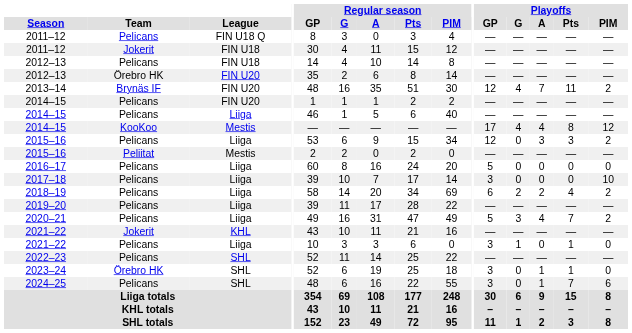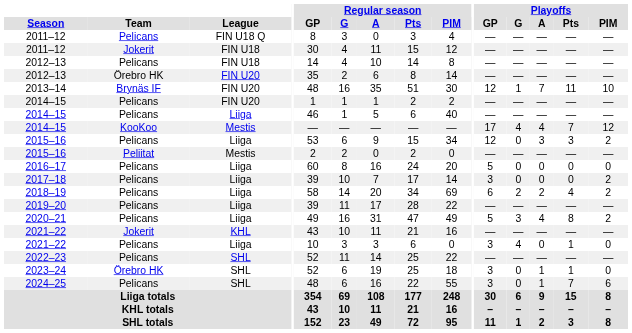 <table border="0" cellpadding="1" cellspacing="0" style="text-align:center; width:60em">
 <tr bgcolor="#e0e0e0">
 <th colspan="3" bgcolor="#ffffff"></th>
 <th rowspan="99" bgcolor="#ffffff"></th>
 <th colspan="5"><a href='#'>Regular season</a></th>
 <th rowspan="99" bgcolor="#ffffff"></th>
 <th colspan="5"><a href='#'>Playoffs</a></th>
 </tr>
 <tr bgcolor="#e0e0e0">
 <th><a href='#'>Season</a></th>
 <th>Team</th>
 <th>League</th>
 <th>GP</th>
 <th><a href='#'>G</a></th>
 <th><a href='#'>A</a></th>
 <th><a href='#'>Pts</a></th>
 <th><a href='#'>PIM</a></th>
 <th>GP</th>
 <th>G</th>
 <th>A</th>
 <th>Pts</th>
 <th>PIM</th>
 </tr>
 <tr>
 <td>2011–12</td>
 <td><a href='#'>Pelicans</a></td>
 <td>FIN U18 Q</td>
 <td>8</td>
 <td>3</td>
 <td>0</td>
 <td>3</td>
 <td>4</td>
 <td>—</td>
 <td>—</td>
 <td>—</td>
 <td>—</td>
 <td>—</td>
 </tr>
 <tr bgcolor="#f0f0f0">
 <td>2011–12</td>
 <td><a href='#'>Jokerit</a></td>
 <td>FIN U18</td>
 <td>30</td>
 <td>4</td>
 <td>11</td>
 <td>15</td>
 <td>12</td>
 <td>—</td>
 <td>—</td>
 <td>—</td>
 <td>—</td>
 <td>—</td>
 </tr>
 <tr>
 <td>2012–13</td>
 <td>Pelicans</td>
 <td>FIN U18</td>
 <td>14</td>
 <td>4</td>
 <td>10</td>
 <td>14</td>
 <td>8</td>
 <td>—</td>
 <td>—</td>
 <td>—</td>
 <td>—</td>
 <td>—</td>
 </tr>
 <tr bgcolor="#f0f0f0">
 <td>2012–13</td>
 <td>Örebro HK</td>
 <td><a href='#'>FIN U20</a></td>
 <td>35</td>
 <td>2</td>
 <td>6</td>
 <td>8</td>
 <td>14</td>
 <td>—</td>
 <td>—</td>
 <td>—</td>
 <td>—</td>
 <td>—</td>
 </tr>
 <tr>
 <td>2013–14</td>
 <td><a href='#'>Brynäs IF</a></td>
 <td>FIN U20</td>
 <td>48</td>
 <td>16</td>
 <td>35</td>
 <td>51</td>
 <td>30</td>
 <td>12</td>
-<td>4</td>
+<td>1</td>
 <td>7</td>
 <td>11</td>
-<td>2</td>
+<td>10</td>
 </tr>
 <tr bgcolor="#f0f0f0">
 <td>2014–15</td>
 <td>Pelicans</td>
 <td>FIN U20</td>
 <td>1</td>
 <td>1</td>
 <td>1</td>
 <td>2</td>
 <td>2</td>
 <td>—</td>
 <td>—</td>
 <td>—</td>
 <td>—</td>
 <td>—</td>
 </tr>
 <tr>
 <td><a href='#'>2014–15</a></td>
 <td>Pelicans</td>
 <td><a href='#'>Liiga</a></td>
 <td>46</td>
 <td>1</td>
 <td>5</td>
 <td>6</td>
 <td>40</td>
 <td>—</td>
 <td>—</td>
 <td>—</td>
 <td>—</td>
 <td>—</td>
 </tr>
 <tr bgcolor="#f0f0f0">
 <td><a href='#'>2014–15</a></td>
 <td><a href='#'>KooKoo</a></td>
 <td><a href='#'>Mestis</a></td>
 <td>—</td>
 <td>—</td>
 <td>—</td>
 <td>—</td>
 <td>—</td>
 <td>17</td>
 <td>4</td>
 <td>4</td>
-<td>8</td>
+<td>7</td>
 <td>12</td>
 </tr>
 <tr>
 <td><a href='#'>2015–16</a></td>
 <td>Pelicans</td>
 <td>Liiga</td>
 <td>53</td>
 <td>6</td>
 <td>9</td>
 <td>15</td>
 <td>34</td>
 <td>12</td>
 <td>0</td>
 <td>3</td>
 <td>3</td>
 <td>2</td>
 </tr>
 <tr bgcolor="#f0f0f0">
 <td><a href='#'>2015–16</a></td>
 <td><a href='#'>Peliitat</a></td>
 <td>Mestis</td>
 <td>2</td>
 <td>2</td>
 <td>0</td>
 <td>2</td>
 <td>0</td>
 <td>—</td>
 <td>—</td>
 <td>—</td>
 <td>—</td>
 <td>—</td>
 </tr>
 <tr>
 <td><a href='#'>2016–17</a></td>
 <td>Pelicans</td>
 <td>Liiga</td>
 <td>60</td>
 <td>8</td>
 <td>16</td>
 <td>24</td>
 <td>20</td>
 <td>5</td>
 <td>0</td>
 <td>0</td>
 <td>0</td>
 <td>0</td>
 </tr>
 <tr bgcolor="#f0f0f0">
 <td><a href='#'>2017–18</a></td>
 <td>Pelicans</td>
 <td>Liiga</td>
 <td>39</td>
 <td>10</td>
 <td>7</td>
 <td>17</td>
 <td>14</td>
 <td>3</td>
 <td>0</td>
 <td>0</td>
 <td>0</td>
-<td>10</td>
+<td>2</td>
 </tr>
 <tr>
 <td><a href='#'>2018–19</a></td>
 <td>Pelicans</td>
 <td>Liiga</td>
 <td>58</td>
 <td>14</td>
 <td>20</td>
 <td>34</td>
 <td>69</td>
 <td>6</td>
 <td>2</td>
 <td>2</td>
 <td>4</td>
 <td>2</td>
 </tr>
 <tr bgcolor="#f0f0f0">
 <td><a href='#'>2019–20</a></td>
 <td>Pelicans</td>
 <td>Liiga</td>
 <td>39</td>
 <td>11</td>
 <td>17</td>
 <td>28</td>
 <td>22</td>
 <td>—</td>
 <td>—</td>
 <td>—</td>
 <td>—</td>
 <td>—</td>
 </tr>
 <tr>
 <td><a href='#'>2020–21</a></td>
 <td>Pelicans</td>
 <td>Liiga</td>
 <td>49</td>
 <td>16</td>
 <td>31</td>
 <td>47</td>
 <td>49</td>
 <td>5</td>
 <td>3</td>
 <td>4</td>
-<td>7</td>
+<td>8</td>
 <td>2</td>
 </tr>
 <tr bgcolor="#f0f0f0">
 <td><a href='#'>2021–22</a></td>
 <td><a href='#'>Jokerit</a></td>
 <td><a href='#'>KHL</a></td>
 <td>43</td>
 <td>10</td>
 <td>11</td>
 <td>21</td>
 <td>16</td>
 <td>—</td>
 <td>—</td>
 <td>—</td>
 <td>—</td>
 <td>—</td>
 </tr>
 <tr>
 <td><a href='#'>2021–22</a></td>
 <td>Pelicans</td>
 <td>Liiga</td>
 <td>10</td>
 <td>3</td>
 <td>3</td>
 <td>6</td>
 <td>0</td>
 <td>3</td>
-<td>1</td>
+<td>4</td>
 <td>0</td>
 <td>1</td>
 <td>0</td>
 </tr>
 <tr bgcolor="#f0f0f0">
 <td><a href='#'>2022–23</a></td>
 <td>Pelicans</td>
 <td><a href='#'>SHL</a></td>
 <td>52</td>
 <td>11</td>
 <td>14</td>
 <td>25</td>
 <td>22</td>
 <td>—</td>
 <td>—</td>
 <td>—</td>
 <td>—</td>
 <td>—</td>
 </tr>
 <tr>
 <td><a href='#'>2023–24</a></td>
 <td><a href='#'>Örebro HK</a></td>
 <td>SHL</td>
 <td>52</td>
 <td>6</td>
 <td>19</td>
 <td>25</td>
 <td>18</td>
 <td>3</td>
 <td>0</td>
 <td>1</td>
 <td>1</td>
 <td>0</td>
 </tr>
 <tr bgcolor="#f0f0f0">
 <td><a href='#'>2024–25</a></td>
 <td>Pelicans</td>
 <td>SHL</td>
 <td>48</td>
 <td>6</td>
 <td>16</td>
 <td>22</td>
 <td>55</td>
 <td>3</td>
 <td>0</td>
 <td>1</td>
 <td>7</td>
 <td>6</td>
 </tr>
 <tr bgcolor="#e0e0e0">
 <th colspan="3">Liiga totals</th>
 <th>354</th>
 <th>69</th>
 <th>108</th>
 <th>177</th>
 <th>248</th>
 <th>30</th>
 <th>6</th>
 <th>9</th>
 <th>15</th>
 <th>8</th>
 </tr>
 <tr bgcolor="#e0e0e0">
 <th colspan="3">KHL totals</th>
 <th>43</th>
 <th>10</th>
 <th>11</th>
 <th>21</th>
 <th>16</th>
 <th>–</th>
 <th>–</th>
 <th>–</th>
 <th>–</th>
 <th>–</th>
 </tr>
 <tr bgcolor="#e0e0e0">
 <th colspan="3">SHL totals</th>
 <th>152</th>
 <th>23</th>
 <th>49</th>
 <th>72</th>
 <th>95</th>
 <th>11</th>
 <th>1</th>
 <th>2</th>
 <th>3</th>
 <th>8</th>
 </tr>
 </table>
